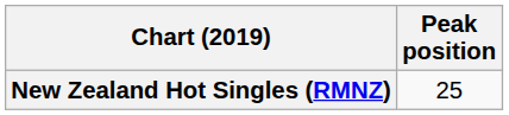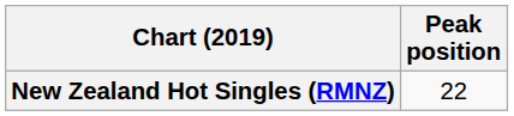 <table class="wikitable plainrowheaders" style="text-align:center">
 <tr>
 <th scope="col">Chart (2019)</th>
 <th scope="col">Peak<br>position</th>
 </tr>
 <tr>
 <th scope="row">New Zealand Hot Singles (<a href='#'>RMNZ</a>)</th>
-<td>25</td>
+<td>22</td>
 </tr>
 </table>
